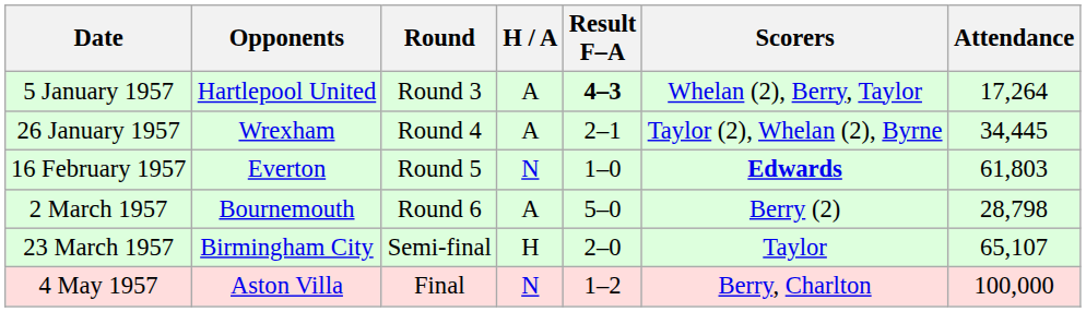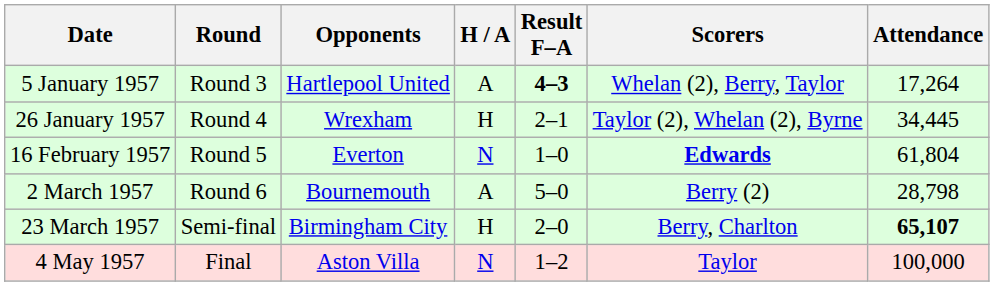 <table class="wikitable" style="text-align:center">
 <tr>
 <th>Date</th>
+<th>Round</th>
 <th>Opponents</th>
-<th>Round</th>
 <th>H / A</th>
 <th>Result<br>F–A</th>
 <th>Scorers</th>
 <th>Attendance</th>
 </tr>
 <tr bgcolor="#ddffdd">
 <td>5 January 1957</td>
+<td>Round 3</td>
 <td><a href='#'>Hartlepool United</a></td>
-<td>Round 3</td>
 <td>A</td>
 <td><strong>4–3</strong></td>
 <td><a href='#'>Whelan</a> (2), <a href='#'>Berry</a>, <a href='#'>Taylor</a></td>
 <td>17,264</td>
 </tr>
 <tr bgcolor="#ddffdd">
 <td>26 January 1957</td>
+<td>Round 4</td>
 <td><a href='#'>Wrexham</a></td>
-<td>Round 4</td>
-<td>A</td>
+<td>H</td>
 <td>2–1</td>
 <td><a href='#'>Taylor</a> (2), <a href='#'>Whelan</a> (2), <a href='#'>Byrne</a></td>
 <td>34,445</td>
 </tr>
 <tr bgcolor="#ddffdd">
 <td>16 February 1957</td>
+<td>Round 5</td>
 <td><a href='#'>Everton</a></td>
-<td>Round 5</td>
 <td><a href='#'>N</a></td>
 <td>1–0</td>
 <td><strong><a href='#'>Edwards</a></strong></td>
-<td>61,803</td>
+<td>61,804</td>
 </tr>
 <tr bgcolor="#ddffdd">
 <td>2 March 1957</td>
+<td>Round 6</td>
 <td><a href='#'>Bournemouth</a></td>
-<td>Round 6</td>
 <td>A</td>
 <td>5–0</td>
 <td><a href='#'>Berry</a> (2)</td>
 <td>28,798</td>
 </tr>
 <tr bgcolor="#ddffdd">
 <td>23 March 1957</td>
+<td>Semi-final</td>
 <td><a href='#'>Birmingham City</a></td>
-<td>Semi-final</td>
 <td>H</td>
 <td>2–0</td>
-<td><a href='#'>Taylor</a></td>
-<td>65,107</td>
+<td><a href='#'>Berry</a>, <a href='#'>Charlton</a></td>
+<td><strong>65,107</strong></td>
 </tr>
 <tr bgcolor="#ffdddd">
 <td>4 May 1957</td>
+<td>Final</td>
 <td><a href='#'>Aston Villa</a></td>
-<td>Final</td>
 <td><a href='#'>N</a></td>
 <td>1–2</td>
-<td><a href='#'>Berry</a>, <a href='#'>Charlton</a></td>
+<td><a href='#'>Taylor</a></td>
 <td>100,000</td>
 </tr>
 </table>
